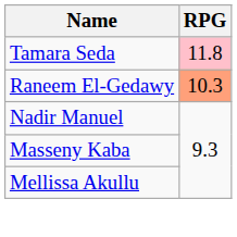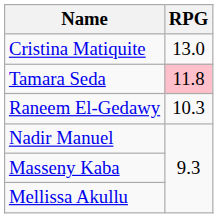 <table class=wikitable>
 <tr>
 <th>Name</th>
 <th>RPG</th>
+</tr>
+<tr>
+<td> <a href='#'>Cristina Matiquite</a></td>
+<td align=center>13.0</td>
 </tr>
 <tr>
 <td> <a href='#'>Tamara Seda</a></td>
 <td align=center style="background: pink;">11.8</td>
 </tr>
 <tr>
 <td> <a href='#'>Raneem El-Gedawy</a></td>
-<td align=center style="background: lightsalmon;">10.3</td>
+<td align=center>10.3</td>
 </tr>
 <tr>
 <td> <a href='#'>Nadir Manuel</a></td>
 <td align=center rowspan=3>9.3</td>
 </tr>
 <tr>
 <td> <a href='#'>Masseny Kaba</a></td>
 </tr>
 <tr>
 <td> <a href='#'>Mellissa Akullu</a></td>
 </tr>
 </table>
